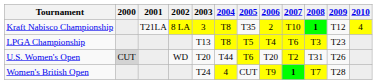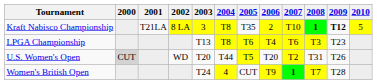 <table class="wikitable" style="font-size:95%;text-align:center;">
 <tr>
 <th>Tournament</th>
 <th>2000</th>
 <th>2001</th>
 <th>2002</th>
 <th>2003</th>
 <th><a href='#'>2004</a></th>
 <th><a href='#'>2005</a></th>
 <th><a href='#'>2006</a></th>
 <th><a href='#'>2007</a></th>
 <th><a href='#'>2008</a></th>
 <th><a href='#'>2009</a></th>
 <th><a href='#'>2010</a></th>
 </tr>
 <tr>
 <td align=left><a href='#'>Kraft Nabisco Championship</a></td>
 <td style="background:#eeeeee;"></td>
 <td>T21<span>LA</span></td>
 <td style="background:yellow;">8 <span>LA</span></td>
 <td style="background:yellow;">3</td>
 <td style="background:yellow;">T8</td>
 <td>T35</td>
 <td style="background:yellow;">2</td>
 <td style="background:yellow;">T10</td>
 <td style="background:lime;"><strong>1</strong></td>
-<td>T12</td>
-<td style="background:yellow;">4</td>
+<td><strong>T12</strong></td>
+<td style="background:yellow;">5</td>
 </tr>
 <tr>
 <td align=left><a href='#'>LPGA Championship</a></td>
 <td style="background:#eeeeee;"></td>
 <td style="background:#eeeeee;"></td>
 <td style="background:#eeeeee;"></td>
 <td>T13</td>
 <td style="background:yellow;">T8</td>
-<td style="background:yellow;">T5</td>
+<td style="background:yellow;">T6</td>
 <td style="background:yellow;">T4</td>
 <td style="background:yellow;">T6</td>
 <td style="background:yellow;">T3</td>
 <td>T23</td>
 <td style="background:#eeeeee;"></td>
 </tr>
 <tr>
 <td align=left><a href='#'>U.S. Women's Open</a></td>
 <td style="background: lightgrey;">CUT</td>
 <td style="background:#eeeeee;"></td>
 <td>WD</td>
 <td>T20</td>
 <td>T44</td>
-<td style="background:yellow;">T6</td>
+<td style="background:yellow;">T5</td>
 <td>T20</td>
 <td style="background:yellow;">T2</td>
 <td>T31</td>
 <td>T26</td>
 <td style="background:#eeeeee;"></td>
 </tr>
 <tr>
 <td align=left><a href='#'>Women's British Open</a></td>
 <td style="background:#eeeeee;"></td>
 <td style="background:#eeeeee;"></td>
 <td style="background:#eeeeee;"></td>
 <td>T24</td>
 <td style="background:yellow;">4</td>
 <td>CUT</td>
 <td style="background:yellow;">T9</td>
 <td style="background:lime;"><strong>1</strong></td>
 <td style="background:yellow;">T7</td>
 <td>T28</td>
 <td style="background:#eeeeee;"></td>
 </tr>
 </table>
